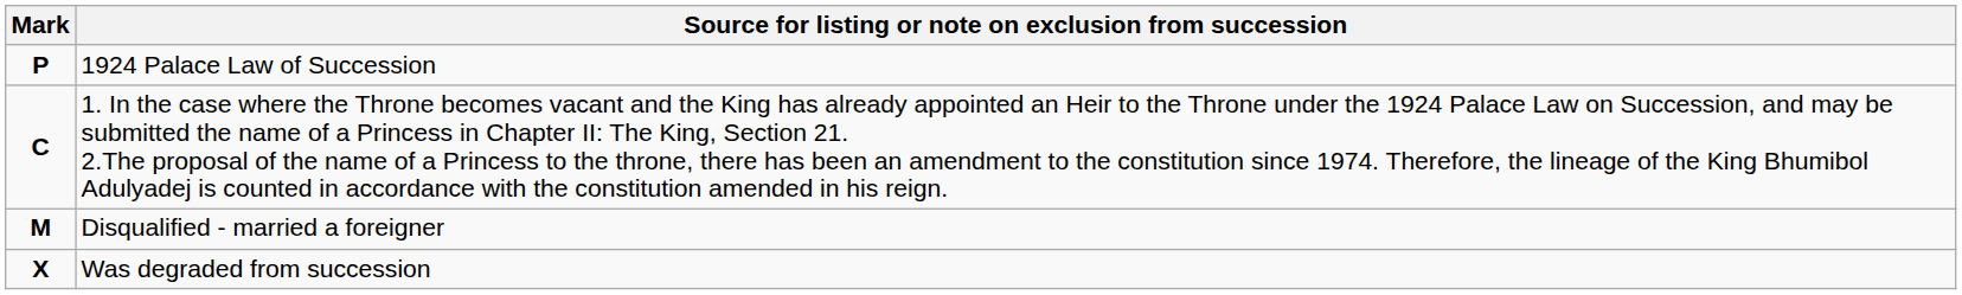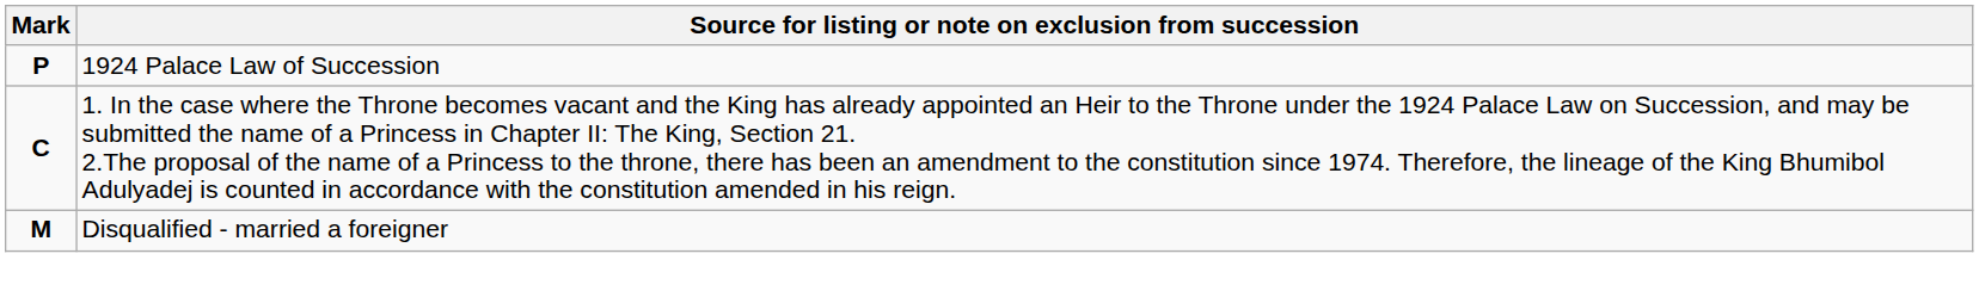 <table class=wikitable>
 <tr>
 <th>Mark</th>
 <th>Source for listing or note on exclusion from succession</th>
 </tr>
 <tr>
 <td align="center"><strong>P</strong></td>
 <td>1924 Palace Law of Succession</td>
 </tr>
 <tr>
 <td align="center"><strong>C</strong></td>
 <td>1. In the case where the Throne becomes vacant and the King has already appointed an Heir to the Throne under the 1924 Palace Law on Succession, and may be submitted the name of a Princess in  Chapter II: The King, Section 21.<br>2.The proposal of the name of a Princess to the throne, there has been an amendment to the constitution since 1974. Therefore, the lineage of the King Bhumibol Adulyadej is counted in accordance with the constitution amended in his reign.</td>
 </tr>
 <tr>
 <td align="center"><strong>M</strong></td>
 <td>Disqualified - married a foreigner</td>
 </tr>
-<tr>
-<td align="center"><strong>X</strong></td>
-<td>Was degraded from succession</td>
-</tr>
 </table>
